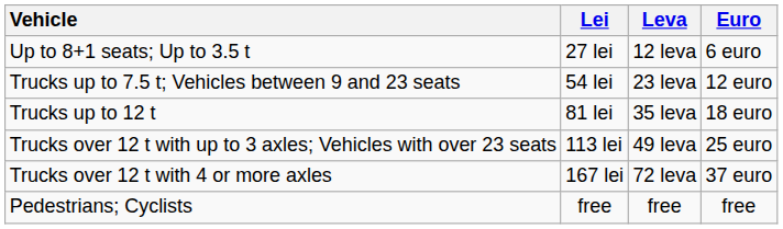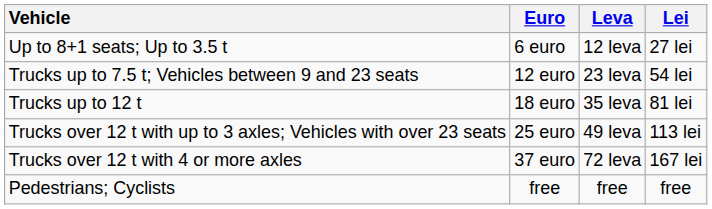 <table class="wikitable">
 <tr>
 <th style="text-align:left">Vehicle</th>
+<th style="text-align:center"><a href='#'>Euro</a></th>
+<th style="text-align:center"><a href='#'>Leva</a></th>
 <th style="text-align:center"><a href='#'>Lei</a></th>
-<th style="text-align:center"><a href='#'>Leva</a></th>
-<th style="text-align:center"><a href='#'>Euro</a></th>
 </tr>
 <tr>
 <td>Up to 8+1 seats; Up to 3.5 t</td>
+<td>6 euro</td>
+<td>12 leva</td>
 <td>27 lei</td>
-<td>12 leva</td>
-<td>6 euro</td>
 </tr>
 <tr>
 <td>Trucks up to 7.5 t; Vehicles between 9 and 23 seats</td>
+<td>12 euro</td>
+<td>23 leva</td>
 <td>54 lei</td>
-<td>23 leva</td>
-<td>12 euro</td>
 </tr>
 <tr>
 <td>Trucks up to 12 t</td>
+<td>18 euro</td>
+<td>35 leva</td>
 <td>81 lei</td>
-<td>35 leva</td>
-<td>18 euro</td>
 </tr>
 <tr>
 <td>Trucks over 12 t with up to 3 axles; Vehicles with over 23 seats</td>
+<td>25 euro</td>
+<td>49 leva</td>
 <td>113 lei</td>
-<td>49 leva</td>
-<td>25 euro</td>
 </tr>
 <tr>
 <td>Trucks over 12 t with 4 or more axles</td>
+<td>37 euro</td>
+<td>72 leva</td>
 <td>167 lei</td>
-<td>72 leva</td>
-<td>37 euro</td>
 </tr>
 <tr>
 <td>Pedestrians; Cyclists</td>
 <td style="text-align:center">free</td>
 <td style="text-align:center">free</td>
 <td style="text-align:center">free</td>
 </tr>
 </table>
